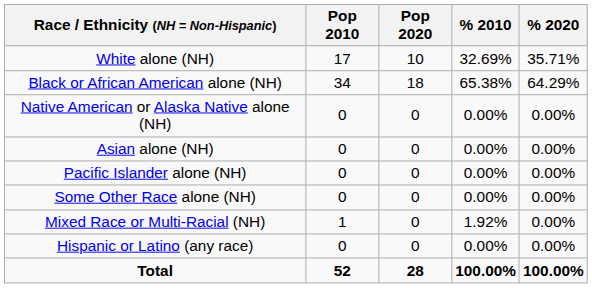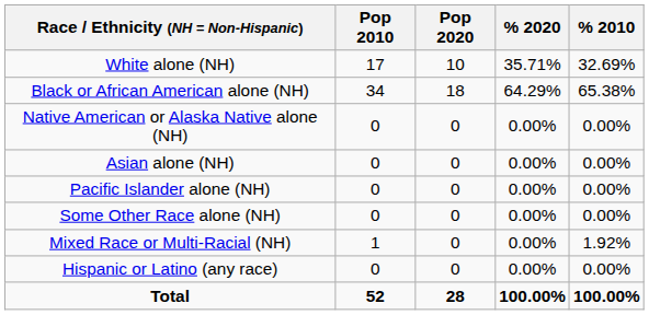 <table class="wikitable" style="text-align:center;">
 <tr>
 <th>Race / Ethnicity <small>(<em>NH = Non-Hispanic</em>)</small></th>
 <th>Pop 2010</th>
 <th>Pop 2020</th>
+<th>% 2020</th>
 <th>% 2010</th>
-<th>% 2020</th>
 </tr>
 <tr>
 <td><a href='#'>White</a> alone (NH)</td>
 <td>17</td>
 <td>10</td>
+<td>35.71%</td>
 <td>32.69%</td>
-<td>35.71%</td>
 </tr>
 <tr>
 <td><a href='#'>Black or African American</a> alone (NH)</td>
 <td>34</td>
 <td>18</td>
+<td>64.29%</td>
 <td>65.38%</td>
-<td>64.29%</td>
 </tr>
 <tr>
 <td><a href='#'>Native American</a> or <a href='#'>Alaska Native</a> alone (NH)</td>
 <td>0</td>
 <td>0</td>
 <td>0.00%</td>
 <td>0.00%</td>
 </tr>
 <tr>
 <td><a href='#'>Asian</a> alone (NH)</td>
 <td>0</td>
 <td>0</td>
 <td>0.00%</td>
 <td>0.00%</td>
 </tr>
 <tr>
 <td><a href='#'>Pacific Islander</a> alone (NH)</td>
 <td>0</td>
 <td>0</td>
 <td>0.00%</td>
 <td>0.00%</td>
 </tr>
 <tr>
 <td><a href='#'>Some Other Race</a> alone (NH)</td>
 <td>0</td>
 <td>0</td>
 <td>0.00%</td>
 <td>0.00%</td>
 </tr>
 <tr>
 <td><a href='#'>Mixed Race or Multi-Racial</a> (NH)</td>
 <td>1</td>
 <td>0</td>
+<td>0.00%</td>
 <td>1.92%</td>
-<td>0.00%</td>
 </tr>
 <tr>
 <td><a href='#'>Hispanic or Latino</a> (any race)</td>
 <td>0</td>
 <td>0</td>
 <td>0.00%</td>
 <td>0.00%</td>
 </tr>
 <tr>
 <td><strong>Total</strong></td>
 <td><strong>52</strong></td>
 <td><strong>28</strong></td>
 <td><strong>100.00%</strong></td>
 <td><strong>100.00%</strong></td>
 </tr>
 </table>
